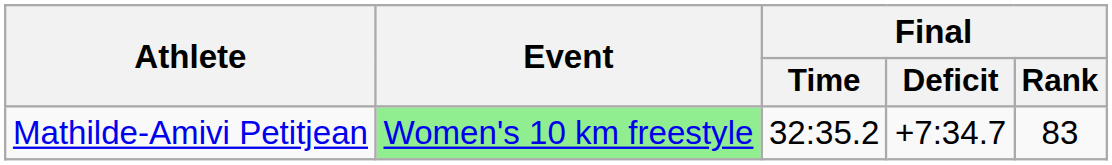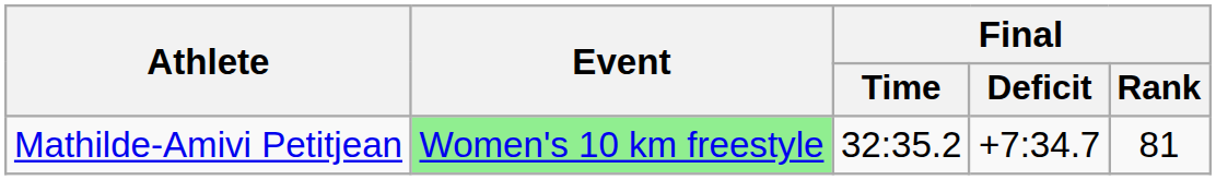 <table class="wikitable" style="font-size:90%">
 <tr>
 <th rowspan="2">Athlete</th>
 <th rowspan="2">Event</th>
 <th colspan="3">Final</th>
 </tr>
 <tr style="font-size:95%">
 <th>Time</th>
 <th>Deficit</th>
 <th>Rank</th>
 </tr>
 <tr align=center>
 <td align=left><a href='#'>Mathilde-Amivi Petitjean</a></td>
 <td align=left style="background: lightgreen;"><a href='#'>Women's 10 km freestyle</a></td>
 <td>32:35.2</td>
 <td>+7:34.7</td>
-<td>83</td>
+<td>81</td>
 </tr>
 </table>
